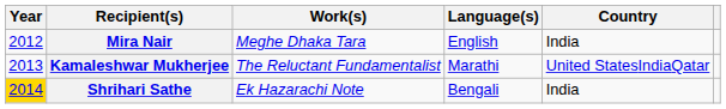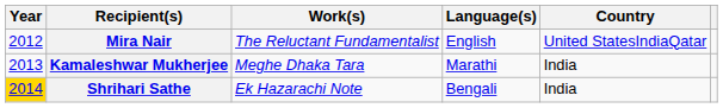 <table class="wikitable plainrowheaders sortable">
 <tr>
 <th scope="col">Year</th>
 <th scope="col">Recipient(s)</th>
 <th scope="col">Work(s)</th>
 <th scope="col">Language(s)</th>
 <th>Country</th>
 <th scope="col" class="unsortable" style="text-align:center;"></th>
 </tr>
 <tr>
 <td><a href='#'>2012<br></a></td>
 <th scope="row"><a href='#'>Mira Nair</a></th>
-<td><em><a href='#'>Meghe Dhaka Tara</a></em></td>
+<td><em><a href='#'>The Reluctant Fundamentalist</a></em></td>
 <td><a href='#'>English</a></td>
-<td>India</td>
+<td><a href='#'>United States</a><a href='#'>India</a><a href='#'>Qatar</a></td>
 <td></td>
 </tr>
 <tr>
 <td><a href='#'>2013<br></a></td>
 <th scope="row"><a href='#'>Kamaleshwar Mukherjee</a></th>
-<td><em><a href='#'>The Reluctant Fundamentalist</a></em></td>
+<td><em><a href='#'>Meghe Dhaka Tara</a></em></td>
 <td><a href='#'>Marathi</a></td>
-<td><a href='#'>United States</a><a href='#'>India</a><a href='#'>Qatar</a></td>
+<td>India</td>
 <td></td>
 </tr>
 <tr>
 <td style="background: gold;"><a href='#'>2014<br></a></td>
 <th scope="row"><a href='#'>Shrihari Sathe</a></th>
 <td><em><a href='#'>Ek Hazarachi Note</a></em></td>
 <td><a href='#'>Bengali</a></td>
 <td>India</td>
 <td></td>
 </tr>
 </table>
